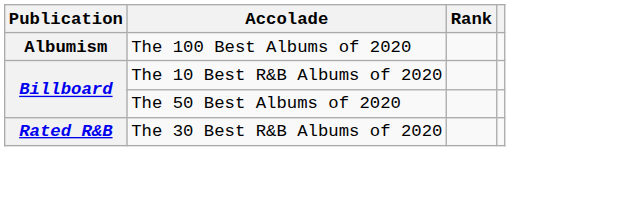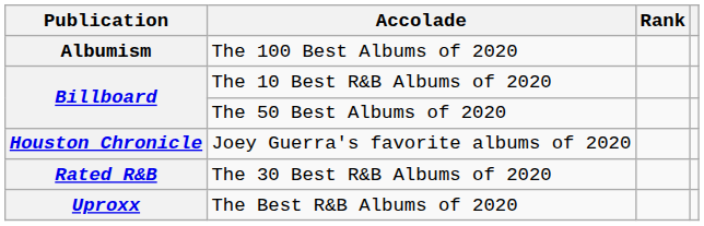 <table class="wikitable sortable plainrowheaders">
 <tr>
 <th scope="col">Publication</th>
 <th scope="col">Accolade</th>
 <th scope="col">Rank</th>
 <th scope="col"></th>
 </tr>
 <tr>
 <th scope="row">Albumism</th>
 <td>The 100 Best Albums of 2020</td>
 <td></td>
 <td></td>
 </tr>
 <tr>
 <th rowspan="2" scope="row"><em><a href='#'>Billboard</a></em></th>
 <td>The 10 Best R&B Albums of 2020</td>
 <td></td>
 <td></td>
 </tr>
 <tr>
 <td>The 50 Best Albums of 2020</td>
 <td></td>
 <td></td>
 </tr>
 <tr>
+<th scope="row"><em><a href='#'>Houston Chronicle</a></em></th>
+<td>Joey Guerra's favorite albums of 2020</td>
+<td></td>
+<td></td>
+</tr>
+<tr>
 <th scope="row"><em><a href='#'>Rated R&B</a></em></th>
 <td>The 30 Best R&B Albums of 2020</td>
 <td></td>
 <td></td>
 </tr>
+<tr>
+<th scope="row"><em><a href='#'>Uproxx</a></em></th>
+<td>The Best R&B Albums of 2020</td>
+<td></td>
+<td></td>
+</tr>
 </table>
